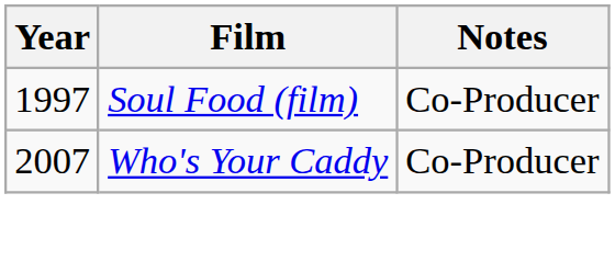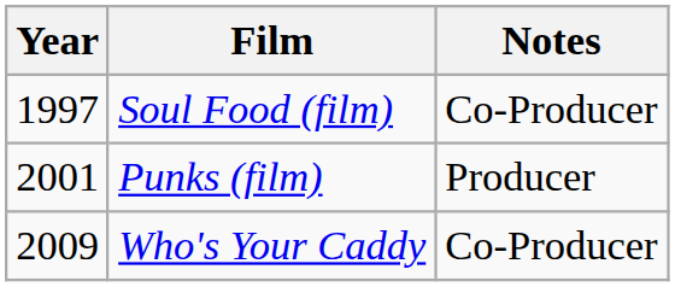 <table class="wikitable" style="font-size: 95%;">
 <tr>
 <th>Year</th>
 <th>Film</th>
 <th>Notes</th>
 </tr>
 <tr>
 <td>1997</td>
 <td><em><a href='#'>Soul Food (film)</a></em></td>
 <td>Co-Producer</td>
 </tr>
 <tr>
-<td>2007</td>
+<td>2001</td>
+<td><em><a href='#'>Punks (film)</a></em></td>
+<td>Producer</td>
+</tr>
+<tr>
+<td>2009</td>
 <td><em><a href='#'>Who's Your Caddy</a></em></td>
 <td>Co-Producer</td>
 </tr>
 </table>
